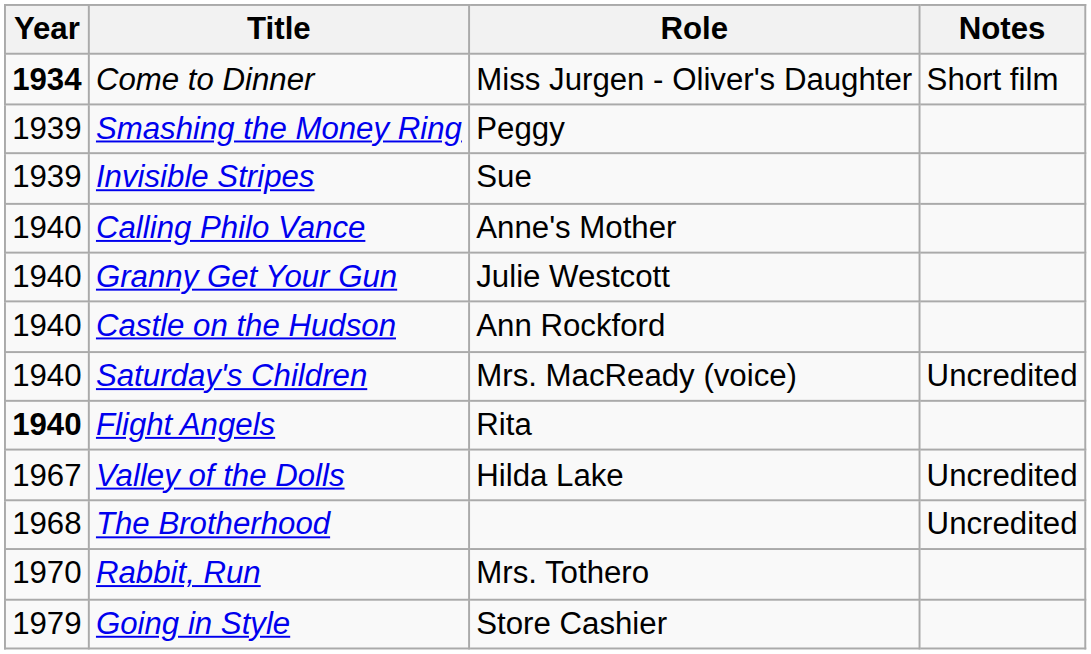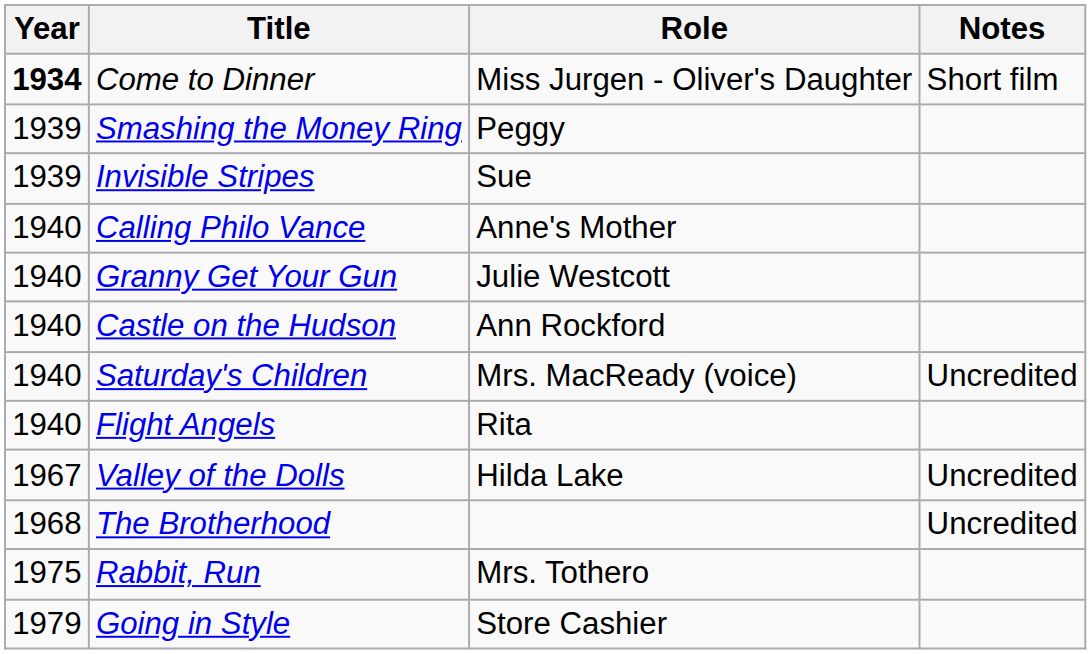 <table class="wikitable sortable">
 <tr>
 <th>Year</th>
 <th>Title</th>
 <th>Role</th>
 <th class="unsortable">Notes</th>
 </tr>
 <tr>
 <td><strong>1934</strong></td>
 <td><em>Come to Dinner</em></td>
 <td>Miss Jurgen - Oliver's Daughter</td>
 <td>Short film</td>
 </tr>
 <tr>
 <td>1939</td>
 <td><em><a href='#'>Smashing the Money Ring</a></em></td>
 <td>Peggy</td>
 <td></td>
 </tr>
 <tr>
 <td>1939</td>
 <td><em><a href='#'>Invisible Stripes</a></em></td>
 <td>Sue</td>
 <td></td>
 </tr>
 <tr>
 <td>1940</td>
 <td><em><a href='#'>Calling Philo Vance</a></em></td>
 <td>Anne's Mother</td>
 <td></td>
 </tr>
 <tr>
 <td>1940</td>
 <td><em><a href='#'>Granny Get Your Gun</a></em></td>
 <td>Julie Westcott</td>
 <td></td>
 </tr>
 <tr>
 <td>1940</td>
 <td><em><a href='#'>Castle on the Hudson</a></em></td>
 <td>Ann Rockford</td>
 <td></td>
 </tr>
 <tr>
 <td>1940</td>
 <td><em><a href='#'>Saturday's Children</a></em></td>
 <td>Mrs. MacReady (voice)</td>
 <td>Uncredited</td>
 </tr>
 <tr>
-<td><strong>1940</strong></td>
+<td>1940</td>
 <td><em><a href='#'>Flight Angels</a></em></td>
 <td>Rita</td>
 <td></td>
 </tr>
 <tr>
 <td>1967</td>
 <td><em><a href='#'>Valley of the Dolls</a></em></td>
 <td>Hilda Lake</td>
 <td>Uncredited</td>
 </tr>
 <tr>
 <td>1968</td>
 <td><em><a href='#'>The Brotherhood</a></em></td>
 <td></td>
 <td>Uncredited</td>
 </tr>
 <tr>
-<td>1970</td>
+<td>1975</td>
 <td><em><a href='#'>Rabbit, Run</a></em></td>
 <td>Mrs. Tothero</td>
 <td></td>
 </tr>
 <tr>
 <td>1979</td>
 <td><em><a href='#'>Going in Style</a></em></td>
 <td>Store Cashier</td>
 <td></td>
 </tr>
 </table>
